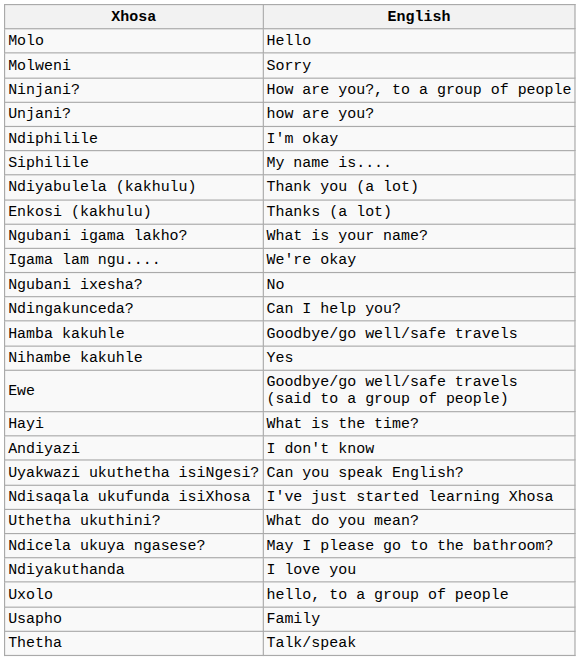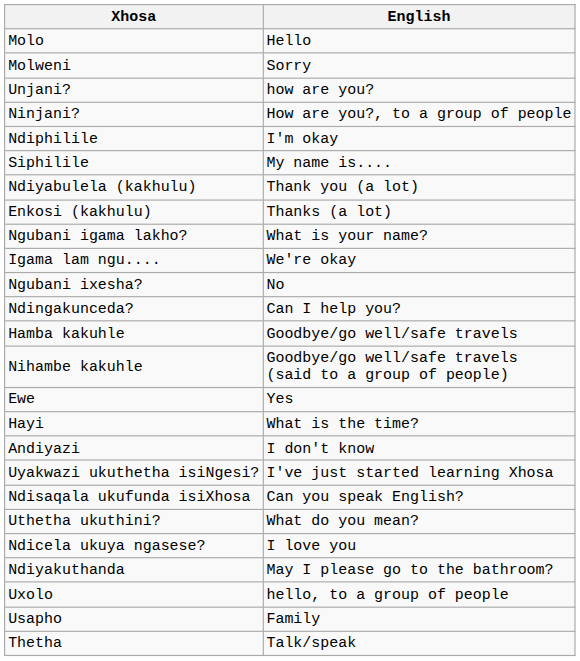 <table class="wikitable">
 <tr>
 <th>Xhosa</th>
 <th>English</th>
 </tr>
 <tr>
 <td>Molo</td>
 <td>Hello</td>
 </tr>
 <tr>
 <td>Molweni</td>
 <td>Sorry</td>
 </tr>
 <tr>
+<td>Unjani?</td>
+<td>how are you?</td>
+</tr>
+<tr>
 <td>Ninjani?</td>
 <td>How are you?, to a group of people</td>
-</tr>
-<tr>
-<td>Unjani?</td>
-<td>how are you?</td>
 </tr>
 <tr>
 <td>Ndiphilile</td>
 <td>I'm okay</td>
 </tr>
 <tr>
 <td>Siphilile</td>
 <td>My name is....</td>
 </tr>
 <tr>
 <td>Ndiyabulela (kakhulu)</td>
 <td>Thank you (a lot)</td>
 </tr>
 <tr>
 <td>Enkosi (kakhulu)</td>
 <td>Thanks (a lot)</td>
 </tr>
 <tr>
 <td>Ngubani igama lakho?</td>
 <td>What is your name?</td>
 </tr>
 <tr>
 <td>Igama lam ngu....</td>
 <td>We're okay</td>
 </tr>
 <tr>
 <td>Ngubani ixesha?</td>
 <td>No</td>
 </tr>
 <tr>
 <td>Ndingakunceda?</td>
 <td>Can I help you?</td>
 </tr>
 <tr>
 <td>Hamba kakuhle</td>
 <td>Goodbye/go well/safe travels</td>
 </tr>
 <tr>
 <td>Nihambe kakuhle</td>
-<td>Yes</td>
+<td>Goodbye/go well/safe travels<br>(said to a group of people)</td>
 </tr>
 <tr>
 <td>Ewe</td>
-<td>Goodbye/go well/safe travels<br>(said to a group of people)</td>
+<td>Yes</td>
 </tr>
 <tr>
 <td>Hayi</td>
 <td>What is the time?</td>
 </tr>
 <tr>
 <td>Andiyazi</td>
 <td>I don't know</td>
 </tr>
 <tr>
 <td>Uyakwazi ukuthetha isiNgesi?</td>
-<td>Can you speak English?</td>
+<td>I've just started learning Xhosa</td>
 </tr>
 <tr>
 <td>Ndisaqala ukufunda isiXhosa</td>
-<td>I've just started learning Xhosa</td>
+<td>Can you speak English?</td>
 </tr>
 <tr>
 <td>Uthetha ukuthini?</td>
 <td>What do you mean?</td>
 </tr>
 <tr>
 <td>Ndicela ukuya ngasese?</td>
-<td>May I please go to the bathroom?</td>
+<td>I love you</td>
 </tr>
 <tr>
 <td>Ndiyakuthanda</td>
-<td>I love you</td>
+<td>May I please go to the bathroom?</td>
 </tr>
 <tr>
 <td>Uxolo</td>
 <td>hello, to a group of people</td>
 </tr>
 <tr>
 <td>Usapho</td>
 <td>Family</td>
 </tr>
 <tr>
 <td>Thetha</td>
 <td>Talk/speak</td>
 </tr>
 </table>
